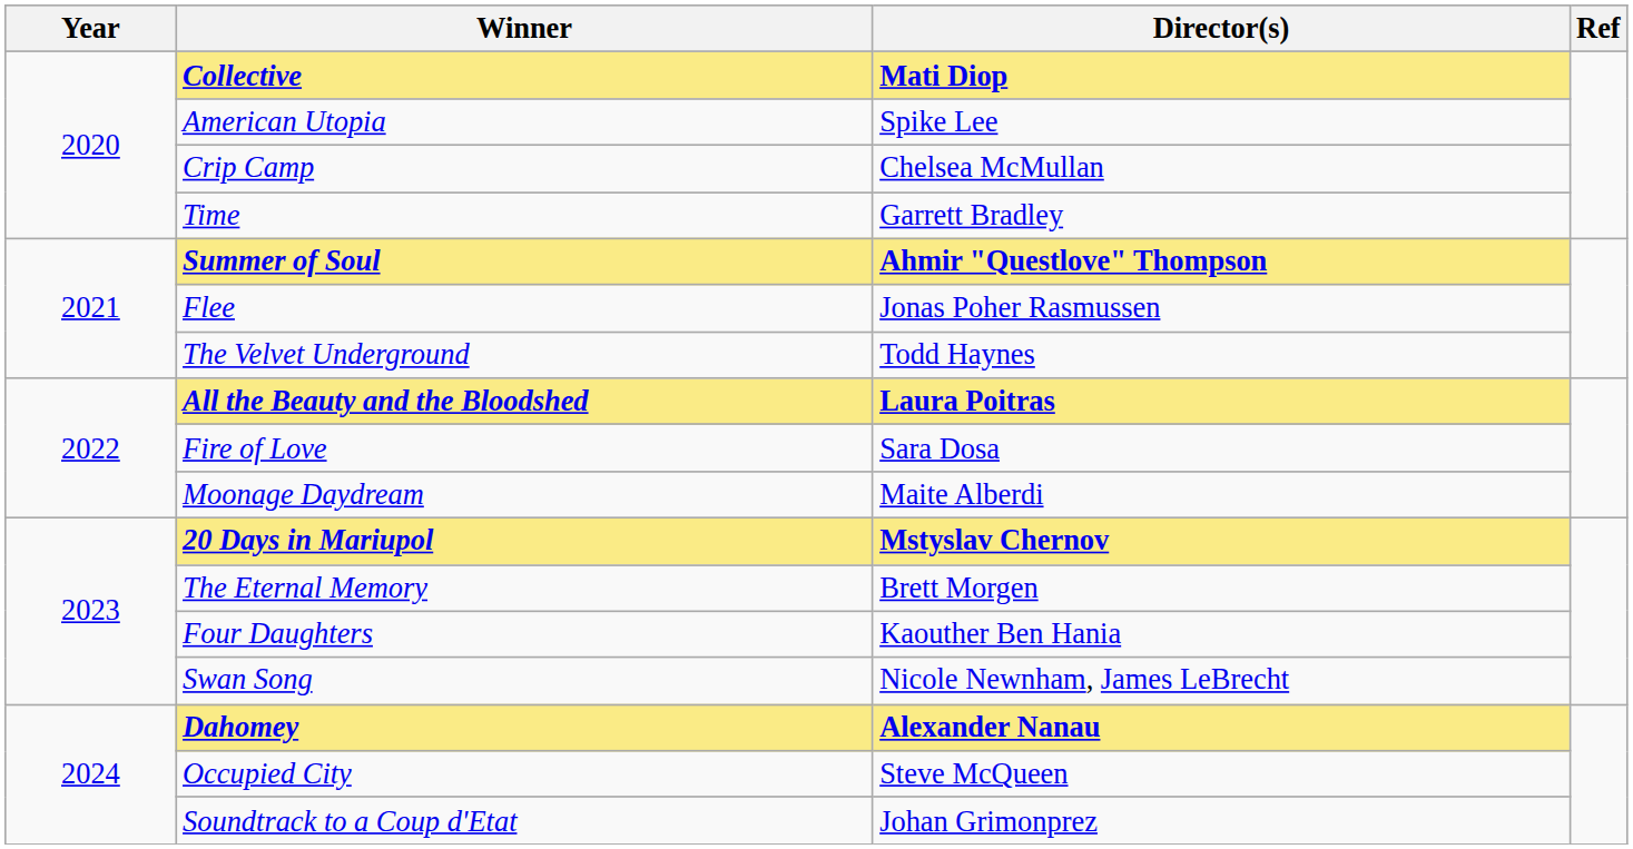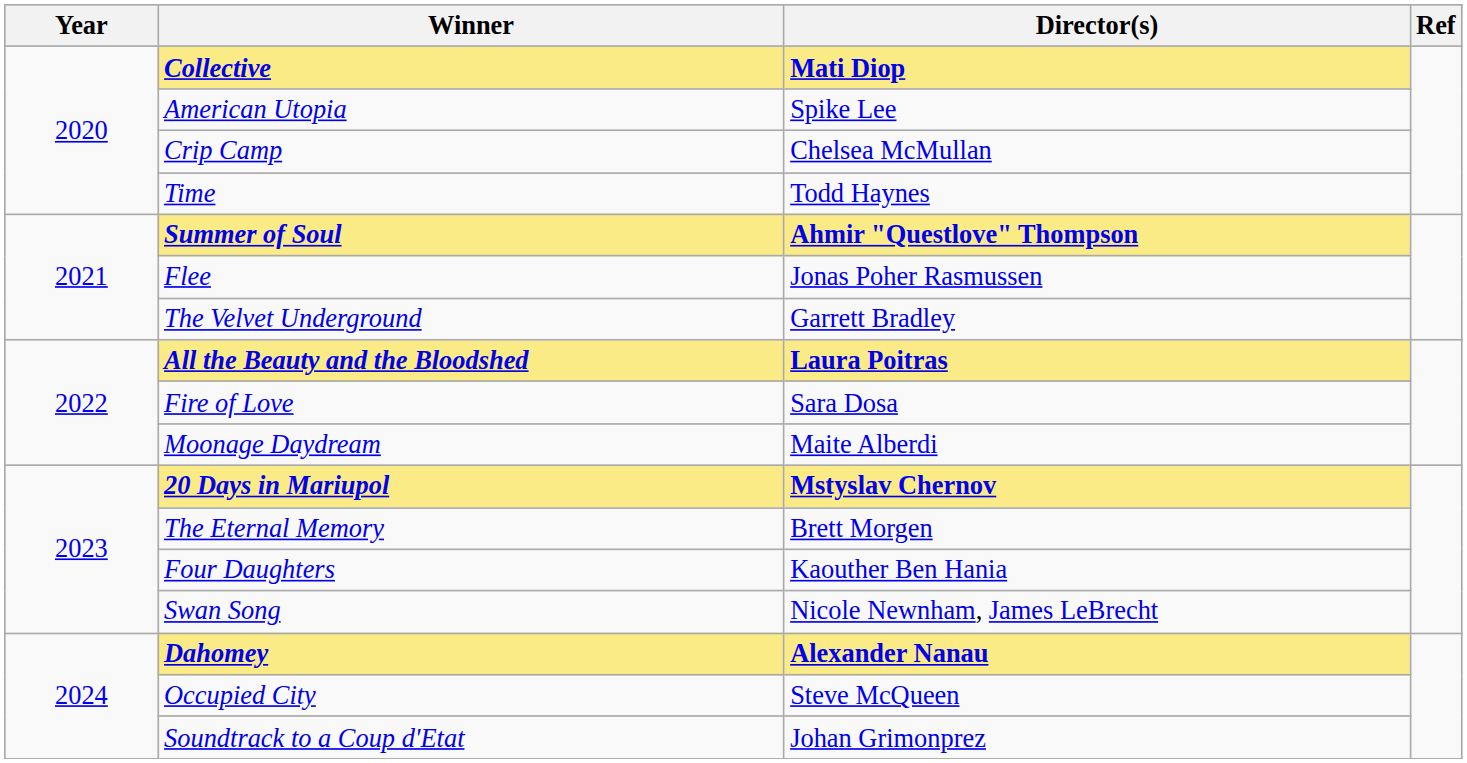 <table class="wikitable" width="100%" cellpadding="5">
 <tr>
 <th width="100"><strong>Year</strong></th>
 <th width="450"><strong>Winner</strong></th>
 <th width="450"><strong>Director(s)</strong></th>
 <th width="15"><strong>Ref</strong></th>
 </tr>
 <tr>
 <td rowspan="4" style="text-align:center;"><a href='#'>2020</a></td>
 <td style="background:#FAEB86;"><strong><em><a href='#'>Collective</a></em></strong></td>
 <td style="background:#FAEB86;"><strong><a href='#'>Mati Diop</a></strong></td>
 <td rowspan=4></td>
 </tr>
 <tr>
 <td><em><a href='#'>American Utopia</a></em></td>
 <td><a href='#'>Spike Lee</a></td>
 </tr>
 <tr>
 <td><em><a href='#'>Crip Camp</a></em></td>
 <td><a href='#'>Chelsea McMullan</a></td>
 </tr>
 <tr>
 <td><em><a href='#'>Time</a></em></td>
-<td><a href='#'>Garrett Bradley</a></td>
+<td><a href='#'>Todd Haynes</a></td>
 </tr>
 <tr>
 <td rowspan="3" style="text-align:center;"><a href='#'>2021</a></td>
 <td style="background:#FAEB86;"><strong><em><a href='#'>Summer of Soul</a></em></strong></td>
 <td style="background:#FAEB86;"><strong><a href='#'>Ahmir "Questlove" Thompson</a></strong></td>
 <td rowspan=3></td>
 </tr>
 <tr>
 <td><em><a href='#'>Flee</a></em></td>
 <td><a href='#'>Jonas Poher Rasmussen</a></td>
 </tr>
 <tr>
 <td><em><a href='#'>The Velvet Underground</a></em></td>
-<td><a href='#'>Todd Haynes</a></td>
+<td><a href='#'>Garrett Bradley</a></td>
 </tr>
 <tr>
 <td rowspan="3" style="text-align:center;"><a href='#'>2022</a></td>
 <td style="background:#FAEB86;"><strong><em><a href='#'>All the Beauty and the Bloodshed</a></em></strong></td>
 <td style="background:#FAEB86;"><strong><a href='#'>Laura Poitras</a></strong></td>
 <td rowspan=3></td>
 </tr>
 <tr>
 <td><em><a href='#'>Fire of Love</a></em></td>
 <td><a href='#'>Sara Dosa</a></td>
 </tr>
 <tr>
 <td><em><a href='#'>Moonage Daydream</a></em></td>
 <td><a href='#'>Maite Alberdi</a></td>
 </tr>
 <tr>
 <td rowspan="4" style="text-align:center;"><a href='#'>2023</a></td>
 <td style="background:#FAEB86;"><strong><em><a href='#'>20 Days in Mariupol</a></em></strong></td>
 <td style="background:#FAEB86;"><strong><a href='#'>Mstyslav Chernov</a></strong></td>
 <td rowspan=4></td>
 </tr>
 <tr>
 <td><em><a href='#'>The Eternal Memory</a></em></td>
 <td><a href='#'>Brett Morgen</a></td>
 </tr>
 <tr>
 <td><em><a href='#'>Four Daughters</a></em></td>
 <td><a href='#'>Kaouther Ben Hania</a></td>
 </tr>
 <tr>
 <td><em><a href='#'>Swan Song</a></em></td>
 <td><a href='#'>Nicole Newnham</a>, <a href='#'>James LeBrecht</a></td>
 </tr>
 <tr>
 <td rowspan="3" style="text-align:center;"><a href='#'>2024</a></td>
 <td style="background:#FAEB86;"><strong><em><a href='#'>Dahomey</a></em></strong></td>
 <td style="background:#FAEB86;"><strong><a href='#'>Alexander Nanau</a></strong></td>
 <td rowspan=3></td>
 </tr>
 <tr>
 <td><em><a href='#'>Occupied City</a></em></td>
 <td><a href='#'>Steve McQueen</a></td>
 </tr>
 <tr>
 <td><em><a href='#'>Soundtrack to a Coup d'Etat</a></em></td>
 <td><a href='#'>Johan Grimonprez</a></td>
 </tr>
 </table>
